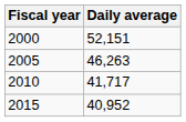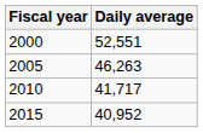 <table class="wikitable">
 <tr>
 <th>Fiscal year</th>
 <th>Daily average</th>
 </tr>
 <tr>
 <td>2000</td>
-<td>52,151</td>
+<td>52,551</td>
 </tr>
 <tr>
 <td>2005</td>
 <td>46,263</td>
 </tr>
 <tr>
 <td>2010</td>
 <td>41,717</td>
 </tr>
 <tr>
 <td>2015</td>
 <td>40,952</td>
 </tr>
 </table>
